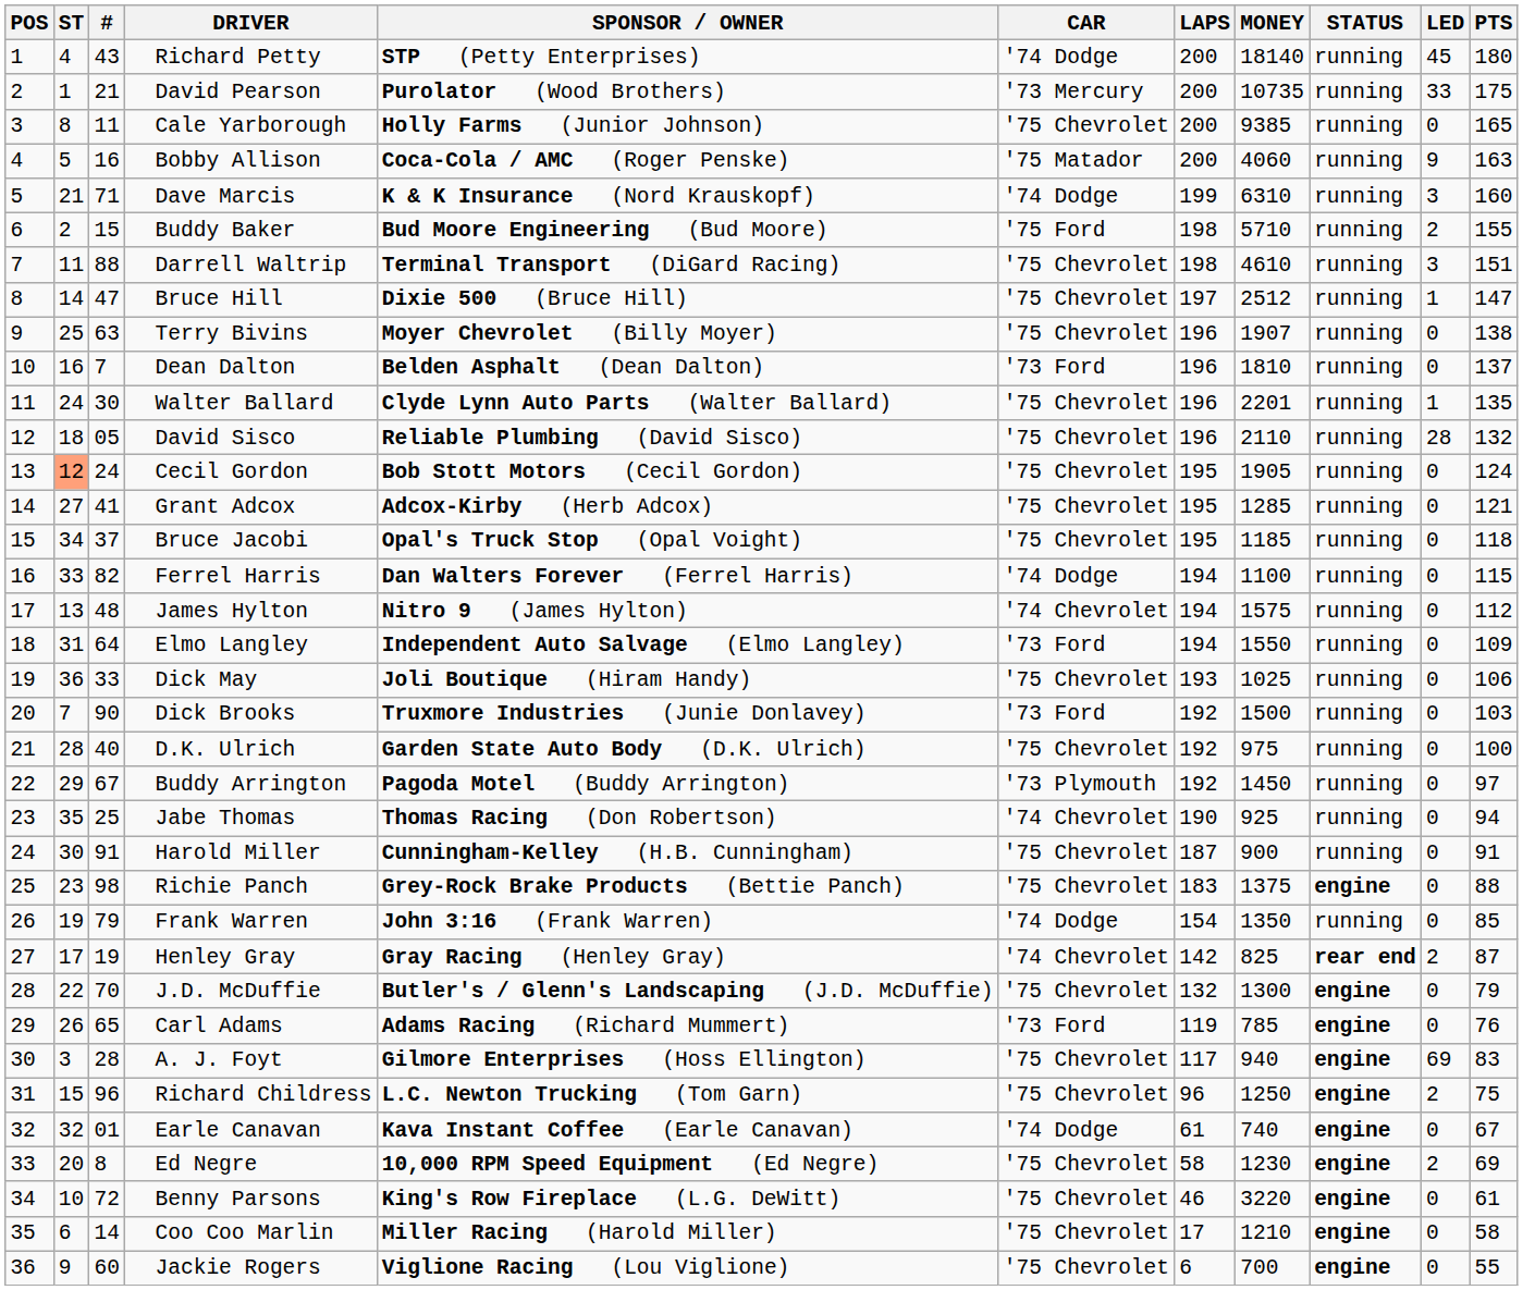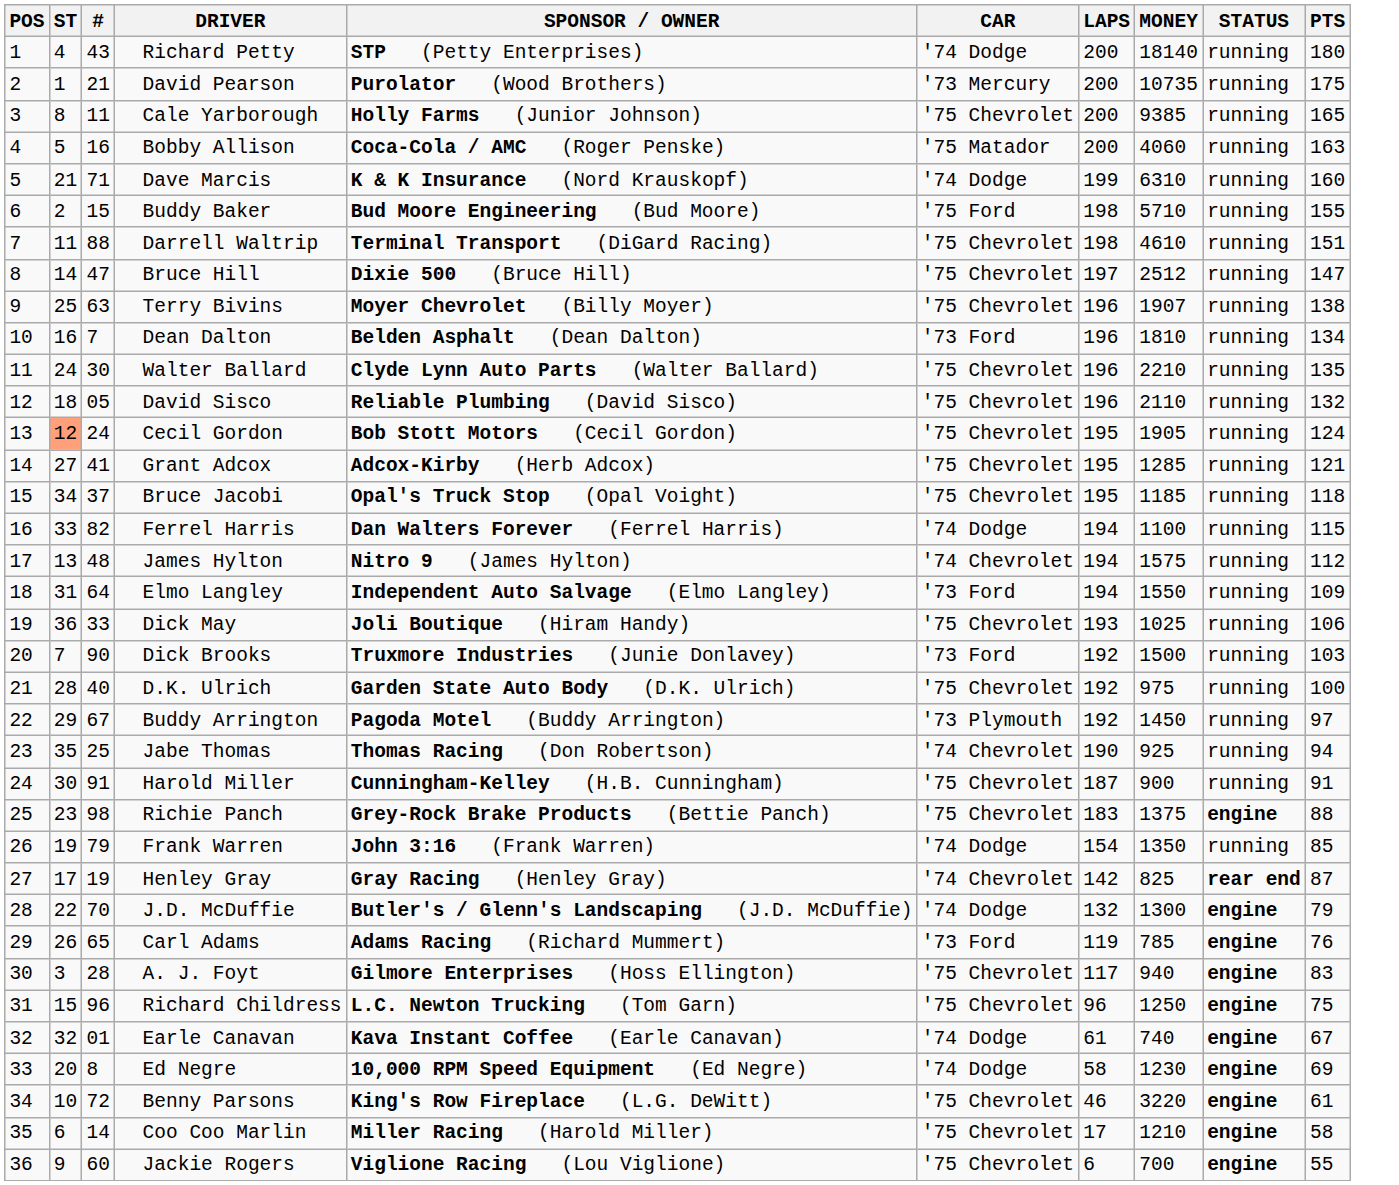 <table class="wikitable">
 <tr>
 <th>POS</th>
 <th>ST</th>
 <th>#</th>
 <th>DRIVER</th>
 <th>SPONSOR / OWNER</th>
 <th>CAR</th>
 <th>LAPS</th>
 <th>MONEY</th>
 <th>STATUS</th>
-<th>LED</th>
 <th>PTS</th>
 </tr>
 <tr>
 <td>1</td>
 <td>4</td>
 <td>43</td>
 <td>  Richard Petty</td>
 <td><strong>STP</strong>   (Petty Enterprises)</td>
 <td>'74 Dodge</td>
 <td>200</td>
 <td>18140</td>
 <td>running</td>
-<td>45</td>
 <td>180</td>
 </tr>
 <tr>
 <td>2</td>
 <td>1</td>
 <td>21</td>
 <td>  David Pearson</td>
 <td><strong>Purolator</strong>   (Wood Brothers)</td>
 <td>'73 Mercury</td>
 <td>200</td>
 <td>10735</td>
 <td>running</td>
-<td>33</td>
 <td>175</td>
 </tr>
 <tr>
 <td>3</td>
 <td>8</td>
 <td>11</td>
 <td>  Cale Yarborough</td>
 <td><strong>Holly Farms</strong>   (Junior Johnson)</td>
 <td>'75 Chevrolet</td>
 <td>200</td>
 <td>9385</td>
 <td>running</td>
-<td>0</td>
 <td>165</td>
 </tr>
 <tr>
 <td>4</td>
 <td>5</td>
 <td>16</td>
 <td>  Bobby Allison</td>
 <td><strong>Coca-Cola / AMC</strong>   (Roger Penske)</td>
 <td>'75 Matador</td>
 <td>200</td>
 <td>4060</td>
 <td>running</td>
-<td>9</td>
 <td>163</td>
 </tr>
 <tr>
 <td>5</td>
 <td>21</td>
 <td>71</td>
 <td>  Dave Marcis</td>
 <td><strong>K & K Insurance</strong>   (Nord Krauskopf)</td>
 <td>'74 Dodge</td>
 <td>199</td>
 <td>6310</td>
 <td>running</td>
-<td>3</td>
 <td>160</td>
 </tr>
 <tr>
 <td>6</td>
 <td>2</td>
 <td>15</td>
 <td>  Buddy Baker</td>
 <td><strong>Bud Moore Engineering</strong>   (Bud Moore)</td>
 <td>'75 Ford</td>
 <td>198</td>
 <td>5710</td>
 <td>running</td>
-<td>2</td>
 <td>155</td>
 </tr>
 <tr>
 <td>7</td>
 <td>11</td>
 <td>88</td>
 <td>  Darrell Waltrip</td>
 <td><strong>Terminal Transport</strong>   (DiGard Racing)</td>
 <td>'75 Chevrolet</td>
 <td>198</td>
 <td>4610</td>
 <td>running</td>
-<td>3</td>
 <td>151</td>
 </tr>
 <tr>
 <td>8</td>
 <td>14</td>
 <td>47</td>
 <td>  Bruce Hill</td>
 <td><strong>Dixie 500</strong>   (Bruce Hill)</td>
 <td>'75 Chevrolet</td>
 <td>197</td>
 <td>2512</td>
 <td>running</td>
-<td>1</td>
 <td>147</td>
 </tr>
 <tr>
 <td>9</td>
 <td>25</td>
 <td>63</td>
 <td>  Terry Bivins</td>
 <td><strong>Moyer Chevrolet</strong>   (Billy Moyer)</td>
 <td>'75 Chevrolet</td>
 <td>196</td>
 <td>1907</td>
 <td>running</td>
-<td>0</td>
 <td>138</td>
 </tr>
 <tr>
 <td>10</td>
 <td>16</td>
 <td>7</td>
 <td>  Dean Dalton</td>
 <td><strong>Belden Asphalt</strong>   (Dean Dalton)</td>
 <td>'73 Ford</td>
 <td>196</td>
 <td>1810</td>
 <td>running</td>
-<td>0</td>
-<td>137</td>
+<td>134</td>
 </tr>
 <tr>
 <td>11</td>
 <td>24</td>
 <td>30</td>
 <td>  Walter Ballard</td>
 <td><strong>Clyde Lynn Auto Parts</strong>   (Walter Ballard)</td>
 <td>'75 Chevrolet</td>
 <td>196</td>
-<td>2201</td>
+<td>2210</td>
 <td>running</td>
-<td>1</td>
 <td>135</td>
 </tr>
 <tr>
 <td>12</td>
 <td>18</td>
 <td>05</td>
 <td>  David Sisco</td>
 <td><strong>Reliable Plumbing</strong>   (David Sisco)</td>
 <td>'75 Chevrolet</td>
 <td>196</td>
 <td>2110</td>
 <td>running</td>
-<td>28</td>
 <td>132</td>
 </tr>
 <tr>
 <td>13</td>
 <td style="background: lightsalmon;">12</td>
 <td>24</td>
 <td>  Cecil Gordon</td>
 <td><strong>Bob Stott Motors</strong>   (Cecil Gordon)</td>
 <td>'75 Chevrolet</td>
 <td>195</td>
 <td>1905</td>
 <td>running</td>
-<td>0</td>
 <td>124</td>
 </tr>
 <tr>
 <td>14</td>
 <td>27</td>
 <td>41</td>
 <td>  Grant Adcox</td>
 <td><strong>Adcox-Kirby</strong>   (Herb Adcox)</td>
 <td>'75 Chevrolet</td>
 <td>195</td>
 <td>1285</td>
 <td>running</td>
-<td>0</td>
 <td>121</td>
 </tr>
 <tr>
 <td>15</td>
 <td>34</td>
 <td>37</td>
 <td>  Bruce Jacobi</td>
 <td><strong>Opal's Truck Stop</strong>   (Opal Voight)</td>
 <td>'75 Chevrolet</td>
 <td>195</td>
 <td>1185</td>
 <td>running</td>
-<td>0</td>
 <td>118</td>
 </tr>
 <tr>
 <td>16</td>
 <td>33</td>
 <td>82</td>
 <td>  Ferrel Harris</td>
 <td><strong>Dan Walters Forever</strong>   (Ferrel Harris)</td>
 <td>'74 Dodge</td>
 <td>194</td>
 <td>1100</td>
 <td>running</td>
-<td>0</td>
 <td>115</td>
 </tr>
 <tr>
 <td>17</td>
 <td>13</td>
 <td>48</td>
 <td>  James Hylton</td>
 <td><strong>Nitro 9</strong>   (James Hylton)</td>
 <td>'74 Chevrolet</td>
 <td>194</td>
 <td>1575</td>
 <td>running</td>
-<td>0</td>
 <td>112</td>
 </tr>
 <tr>
 <td>18</td>
 <td>31</td>
 <td>64</td>
 <td>  Elmo Langley</td>
 <td><strong>Independent Auto Salvage</strong>   (Elmo Langley)</td>
 <td>'73 Ford</td>
 <td>194</td>
 <td>1550</td>
 <td>running</td>
-<td>0</td>
 <td>109</td>
 </tr>
 <tr>
 <td>19</td>
 <td>36</td>
 <td>33</td>
 <td>  Dick May</td>
 <td><strong>Joli Boutique</strong>   (Hiram Handy)</td>
 <td>'75 Chevrolet</td>
 <td>193</td>
 <td>1025</td>
 <td>running</td>
-<td>0</td>
 <td>106</td>
 </tr>
 <tr>
 <td>20</td>
 <td>7</td>
 <td>90</td>
 <td>  Dick Brooks</td>
 <td><strong>Truxmore Industries</strong>   (Junie Donlavey)</td>
 <td>'73 Ford</td>
 <td>192</td>
 <td>1500</td>
 <td>running</td>
-<td>0</td>
 <td>103</td>
 </tr>
 <tr>
 <td>21</td>
 <td>28</td>
 <td>40</td>
 <td>  D.K. Ulrich</td>
 <td><strong>Garden State Auto Body</strong>   (D.K. Ulrich)</td>
 <td>'75 Chevrolet</td>
 <td>192</td>
 <td>975</td>
 <td>running</td>
-<td>0</td>
 <td>100</td>
 </tr>
 <tr>
 <td>22</td>
 <td>29</td>
 <td>67</td>
 <td>  Buddy Arrington</td>
 <td><strong>Pagoda Motel</strong>   (Buddy Arrington)</td>
 <td>'73 Plymouth</td>
 <td>192</td>
 <td>1450</td>
 <td>running</td>
-<td>0</td>
 <td>97</td>
 </tr>
 <tr>
 <td>23</td>
 <td>35</td>
 <td>25</td>
 <td>  Jabe Thomas</td>
 <td><strong>Thomas Racing</strong>   (Don Robertson)</td>
 <td>'74 Chevrolet</td>
 <td>190</td>
 <td>925</td>
 <td>running</td>
-<td>0</td>
 <td>94</td>
 </tr>
 <tr>
 <td>24</td>
 <td>30</td>
 <td>91</td>
 <td>  Harold Miller</td>
 <td><strong>Cunningham-Kelley</strong>   (H.B. Cunningham)</td>
 <td>'75 Chevrolet</td>
 <td>187</td>
 <td>900</td>
 <td>running</td>
-<td>0</td>
 <td>91</td>
 </tr>
 <tr>
 <td>25</td>
 <td>23</td>
 <td>98</td>
 <td>  Richie Panch</td>
 <td><strong>Grey-Rock Brake Products</strong>   (Bettie Panch)</td>
 <td>'75 Chevrolet</td>
 <td>183</td>
 <td>1375</td>
 <td><strong>engine</strong></td>
-<td>0</td>
 <td>88</td>
 </tr>
 <tr>
 <td>26</td>
 <td>19</td>
 <td>79</td>
 <td>  Frank Warren</td>
 <td><strong>John 3:16</strong>   (Frank Warren)</td>
 <td>'74 Dodge</td>
 <td>154</td>
 <td>1350</td>
 <td>running</td>
-<td>0</td>
 <td>85</td>
 </tr>
 <tr>
 <td>27</td>
 <td>17</td>
 <td>19</td>
 <td>  Henley Gray</td>
 <td><strong>Gray Racing</strong>   (Henley Gray)</td>
 <td>'74 Chevrolet</td>
 <td>142</td>
 <td>825</td>
 <td><strong>rear end</strong></td>
-<td>2</td>
 <td>87</td>
 </tr>
 <tr>
 <td>28</td>
 <td>22</td>
 <td>70</td>
 <td>  J.D. McDuffie</td>
 <td><strong>Butler's / Glenn's Landscaping</strong>   (J.D. McDuffie)</td>
-<td>'75 Chevrolet</td>
+<td>'74 Dodge</td>
 <td>132</td>
 <td>1300</td>
 <td><strong>engine</strong></td>
-<td>0</td>
 <td>79</td>
 </tr>
 <tr>
 <td>29</td>
 <td>26</td>
 <td>65</td>
 <td>  Carl Adams</td>
 <td><strong>Adams Racing</strong>   (Richard Mummert)</td>
 <td>'73 Ford</td>
 <td>119</td>
 <td>785</td>
 <td><strong>engine</strong></td>
-<td>0</td>
 <td>76</td>
 </tr>
 <tr>
 <td>30</td>
 <td>3</td>
 <td>28</td>
 <td>  A. J. Foyt</td>
 <td><strong>Gilmore Enterprises</strong>   (Hoss Ellington)</td>
 <td>'75 Chevrolet</td>
 <td>117</td>
 <td>940</td>
 <td><strong>engine</strong></td>
-<td>69</td>
 <td>83</td>
 </tr>
 <tr>
 <td>31</td>
 <td>15</td>
 <td>96</td>
 <td>  Richard Childress</td>
 <td><strong>L.C. Newton Trucking</strong>   (Tom Garn)</td>
 <td>'75 Chevrolet</td>
 <td>96</td>
 <td>1250</td>
 <td><strong>engine</strong></td>
-<td>2</td>
 <td>75</td>
 </tr>
 <tr>
 <td>32</td>
 <td>32</td>
 <td>01</td>
 <td>  Earle Canavan</td>
 <td><strong>Kava Instant Coffee</strong>   (Earle Canavan)</td>
 <td>'74 Dodge</td>
 <td>61</td>
 <td>740</td>
 <td><strong>engine</strong></td>
-<td>0</td>
 <td>67</td>
 </tr>
 <tr>
 <td>33</td>
 <td>20</td>
 <td>8</td>
 <td>  Ed Negre</td>
 <td><strong>10,000 RPM Speed Equipment</strong>   (Ed Negre)</td>
-<td>'75 Chevrolet</td>
+<td>'74 Dodge</td>
 <td>58</td>
 <td>1230</td>
 <td><strong>engine</strong></td>
-<td>2</td>
 <td>69</td>
 </tr>
 <tr>
 <td>34</td>
 <td>10</td>
 <td>72</td>
 <td>  Benny Parsons</td>
 <td><strong>King's Row Fireplace</strong>   (L.G. DeWitt)</td>
 <td>'75 Chevrolet</td>
 <td>46</td>
 <td>3220</td>
 <td><strong>engine</strong></td>
-<td>0</td>
 <td>61</td>
 </tr>
 <tr>
 <td>35</td>
 <td>6</td>
 <td>14</td>
 <td>  Coo Coo Marlin</td>
 <td><strong>Miller Racing</strong>   (Harold Miller)</td>
 <td>'75 Chevrolet</td>
 <td>17</td>
 <td>1210</td>
 <td><strong>engine</strong></td>
-<td>0</td>
 <td>58</td>
 </tr>
 <tr>
 <td>36</td>
 <td>9</td>
 <td>60</td>
 <td>  Jackie Rogers</td>
 <td><strong>Viglione Racing</strong>   (Lou Viglione)</td>
 <td>'75 Chevrolet</td>
 <td>6</td>
 <td>700</td>
 <td><strong>engine</strong></td>
-<td>0</td>
 <td>55</td>
 </tr>
 </table>
